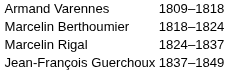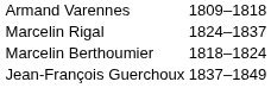 <table>
 <tr>
 <td>Armand Varennes</td>
 <td>1809–1818</td>
 </tr>
 <tr>
+<td>Marcelin Rigal</td>
+<td>1824–1837</td>
+</tr>
+<tr>
 <td>Marcelin Berthoumier</td>
 <td>1818–1824</td>
-</tr>
-<tr>
-<td>Marcelin Rigal</td>
-<td>1824–1837</td>
 </tr>
 <tr>
 <td>Jean-François Guerchoux</td>
 <td>1837–1849</td>
 </tr>
 </table>
